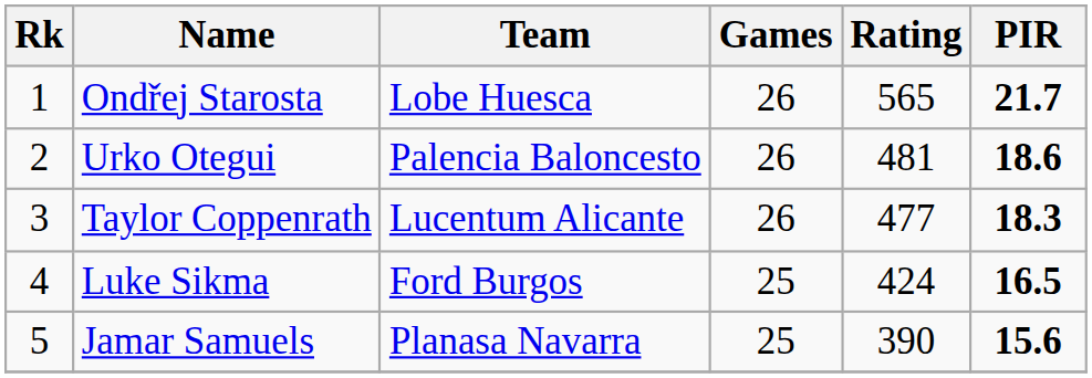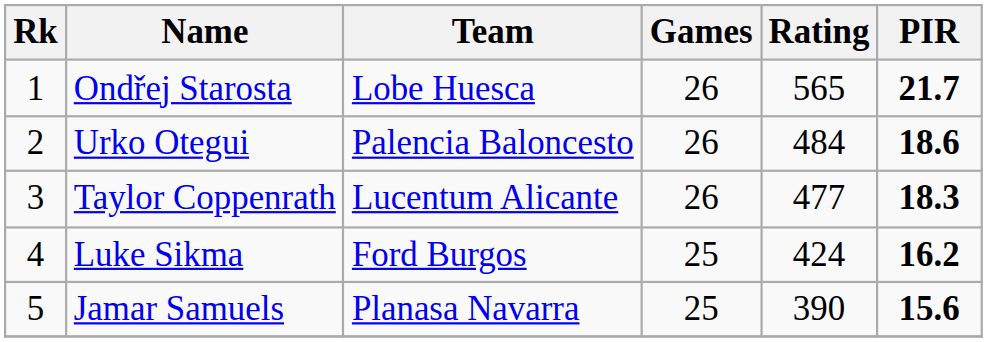 <table class="wikitable" style="text-align: center;">
 <tr>
 <th>Rk</th>
 <th>Name</th>
 <th>Team</th>
 <th>Games</th>
 <th>Rating</th>
 <th width=40>PIR</th>
 </tr>
 <tr>
 <td>1</td>
 <td align="left"> <a href='#'>Ondřej Starosta</a></td>
 <td align="left"><a href='#'>Lobe Huesca</a></td>
 <td>26</td>
 <td>565</td>
 <td><strong>21.7</strong></td>
 </tr>
 <tr>
 <td>2</td>
 <td align="left"> <a href='#'>Urko Otegui</a></td>
 <td align="left"><a href='#'>Palencia Baloncesto</a></td>
 <td>26</td>
-<td>481</td>
+<td>484</td>
 <td><strong>18.6</strong></td>
 </tr>
 <tr>
 <td>3</td>
 <td align="left"> <a href='#'>Taylor Coppenrath</a></td>
 <td align="left"><a href='#'>Lucentum Alicante</a></td>
 <td>26</td>
 <td>477</td>
 <td><strong>18.3</strong></td>
 </tr>
 <tr>
 <td>4</td>
 <td align="left"> <a href='#'>Luke Sikma</a></td>
 <td align="left"><a href='#'>Ford Burgos</a></td>
 <td>25</td>
 <td>424</td>
-<td><strong>16.5</strong></td>
+<td><strong>16.2</strong></td>
 </tr>
 <tr>
 <td>5</td>
 <td align="left"> <a href='#'>Jamar Samuels</a></td>
 <td align="left"><a href='#'>Planasa Navarra</a></td>
 <td>25</td>
 <td>390</td>
 <td><strong>15.6</strong></td>
 </tr>
 <tr>
 </tr>
 </table>
